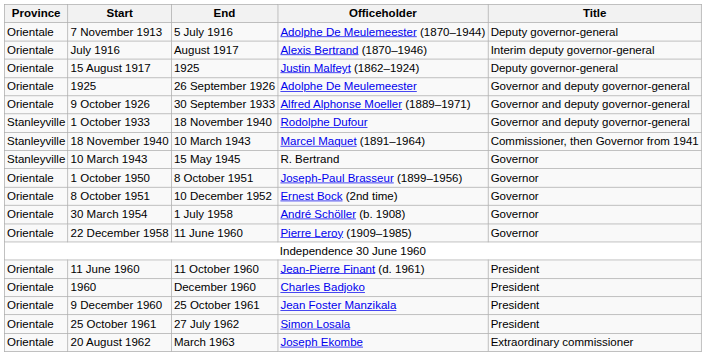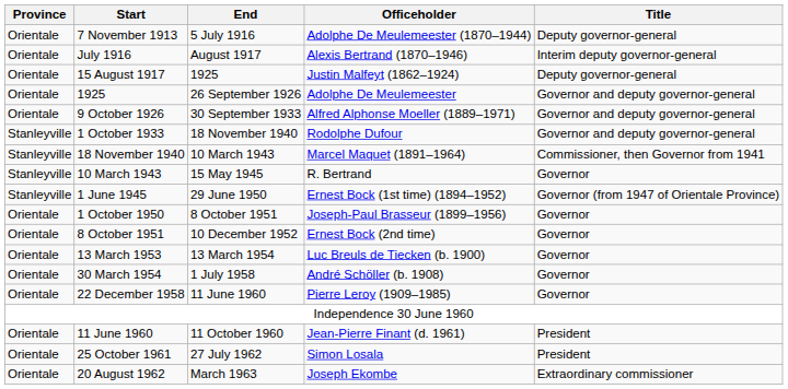 <table class=wikitable sortable>
 <tr>
 <th>Province</th>
 <th>Start</th>
 <th>End</th>
 <th>Officeholder</th>
 <th>Title</th>
 </tr>
 <tr>
 <td>Orientale</td>
 <td>7 November 1913</td>
 <td>5 July 1916</td>
 <td><a href='#'>Adolphe De Meulemeester</a> (1870–1944)</td>
 <td>Deputy governor-general</td>
 </tr>
 <tr>
 <td>Orientale</td>
 <td>July 1916</td>
 <td>August 1917</td>
 <td><a href='#'>Alexis Bertrand</a> (1870–1946)</td>
 <td>Interim deputy governor-general</td>
 </tr>
 <tr>
 <td>Orientale</td>
 <td>15 August 1917</td>
 <td>1925</td>
 <td><a href='#'>Justin Malfeyt</a> (1862–1924)</td>
 <td>Deputy governor-general</td>
 </tr>
 <tr>
 <td>Orientale</td>
 <td>1925</td>
 <td>26 September 1926</td>
 <td><a href='#'>Adolphe De Meulemeester</a></td>
 <td>Governor and deputy governor-general</td>
 </tr>
 <tr>
 <td>Orientale</td>
 <td>9 October 1926</td>
 <td>30 September 1933</td>
 <td><a href='#'>Alfred Alphonse Moeller</a> (1889–1971)</td>
 <td>Governor and deputy governor-general</td>
 </tr>
 <tr>
 <td>Stanleyville</td>
 <td>1 October 1933</td>
 <td>18 November 1940</td>
 <td><a href='#'>Rodolphe Dufour</a></td>
 <td>Governor and deputy governor-general</td>
 </tr>
 <tr>
 <td>Stanleyville</td>
 <td>18 November 1940</td>
 <td>10 March 1943</td>
 <td><a href='#'>Marcel Maquet</a> (1891–1964)</td>
 <td>Commissioner, then Governor from 1941</td>
 </tr>
 <tr>
 <td>Stanleyville</td>
 <td>10 March 1943</td>
 <td>15 May 1945</td>
 <td>R. Bertrand</td>
 <td>Governor</td>
 </tr>
 <tr>
+<td>Stanleyville</td>
+<td>1 June 1945</td>
+<td>29 June 1950</td>
+<td><a href='#'>Ernest Bock</a> (1st time) (1894–1952)</td>
+<td>Governor (from 1947 of Orientale Province)</td>
+</tr>
+<tr>
 <td>Orientale</td>
 <td>1 October 1950</td>
 <td>8 October 1951</td>
 <td><a href='#'>Joseph-Paul Brasseur</a> (1899–1956)</td>
 <td>Governor</td>
 </tr>
 <tr>
 <td>Orientale</td>
 <td>8 October 1951</td>
 <td>10 December 1952</td>
 <td><a href='#'>Ernest Bock</a> (2nd time)</td>
+<td>Governor</td>
+</tr>
+<tr>
+<td>Orientale</td>
+<td>13 March 1953</td>
+<td>13 March 1954</td>
+<td><a href='#'>Luc Breuls de Tiecken</a> (b. 1900)</td>
 <td>Governor</td>
 </tr>
 <tr>
 <td>Orientale</td>
 <td>30 March 1954</td>
 <td>1 July 1958</td>
 <td><a href='#'>André Schöller</a> (b. 1908)</td>
 <td>Governor</td>
 </tr>
 <tr>
 <td>Orientale</td>
 <td>22 December 1958</td>
 <td>11 June 1960</td>
 <td><a href='#'>Pierre Leroy</a> (1909–1985)</td>
 <td>Governor</td>
 </tr>
 <tr>
 <td colspan=5 style="text-align:center;background:white;">Independence 30 June 1960</td>
 </tr>
 <tr>
 <td>Orientale</td>
 <td>11 June 1960</td>
 <td>11 October 1960</td>
 <td><a href='#'>Jean-Pierre Finant</a> (d. 1961)</td>
 <td>President</td>
 </tr>
 <tr>
 <td>Orientale</td>
-<td>1960</td>
-<td>December 1960</td>
-<td><a href='#'>Charles Badjoko</a></td>
-<td>President</td>
-</tr>
-<tr>
-<td>Orientale</td>
-<td>9 December 1960</td>
-<td>25 October 1961</td>
-<td><a href='#'>Jean Foster Manzikala</a></td>
-<td>President</td>
-</tr>
-<tr>
-<td>Orientale</td>
 <td>25 October 1961</td>
 <td>27 July 1962</td>
 <td><a href='#'>Simon Losala</a></td>
 <td>President</td>
 </tr>
 <tr>
 <td>Orientale</td>
 <td>20 August 1962</td>
 <td>March 1963</td>
 <td><a href='#'>Joseph Ekombe</a></td>
 <td>Extraordinary commissioner</td>
 </tr>
 </table>
